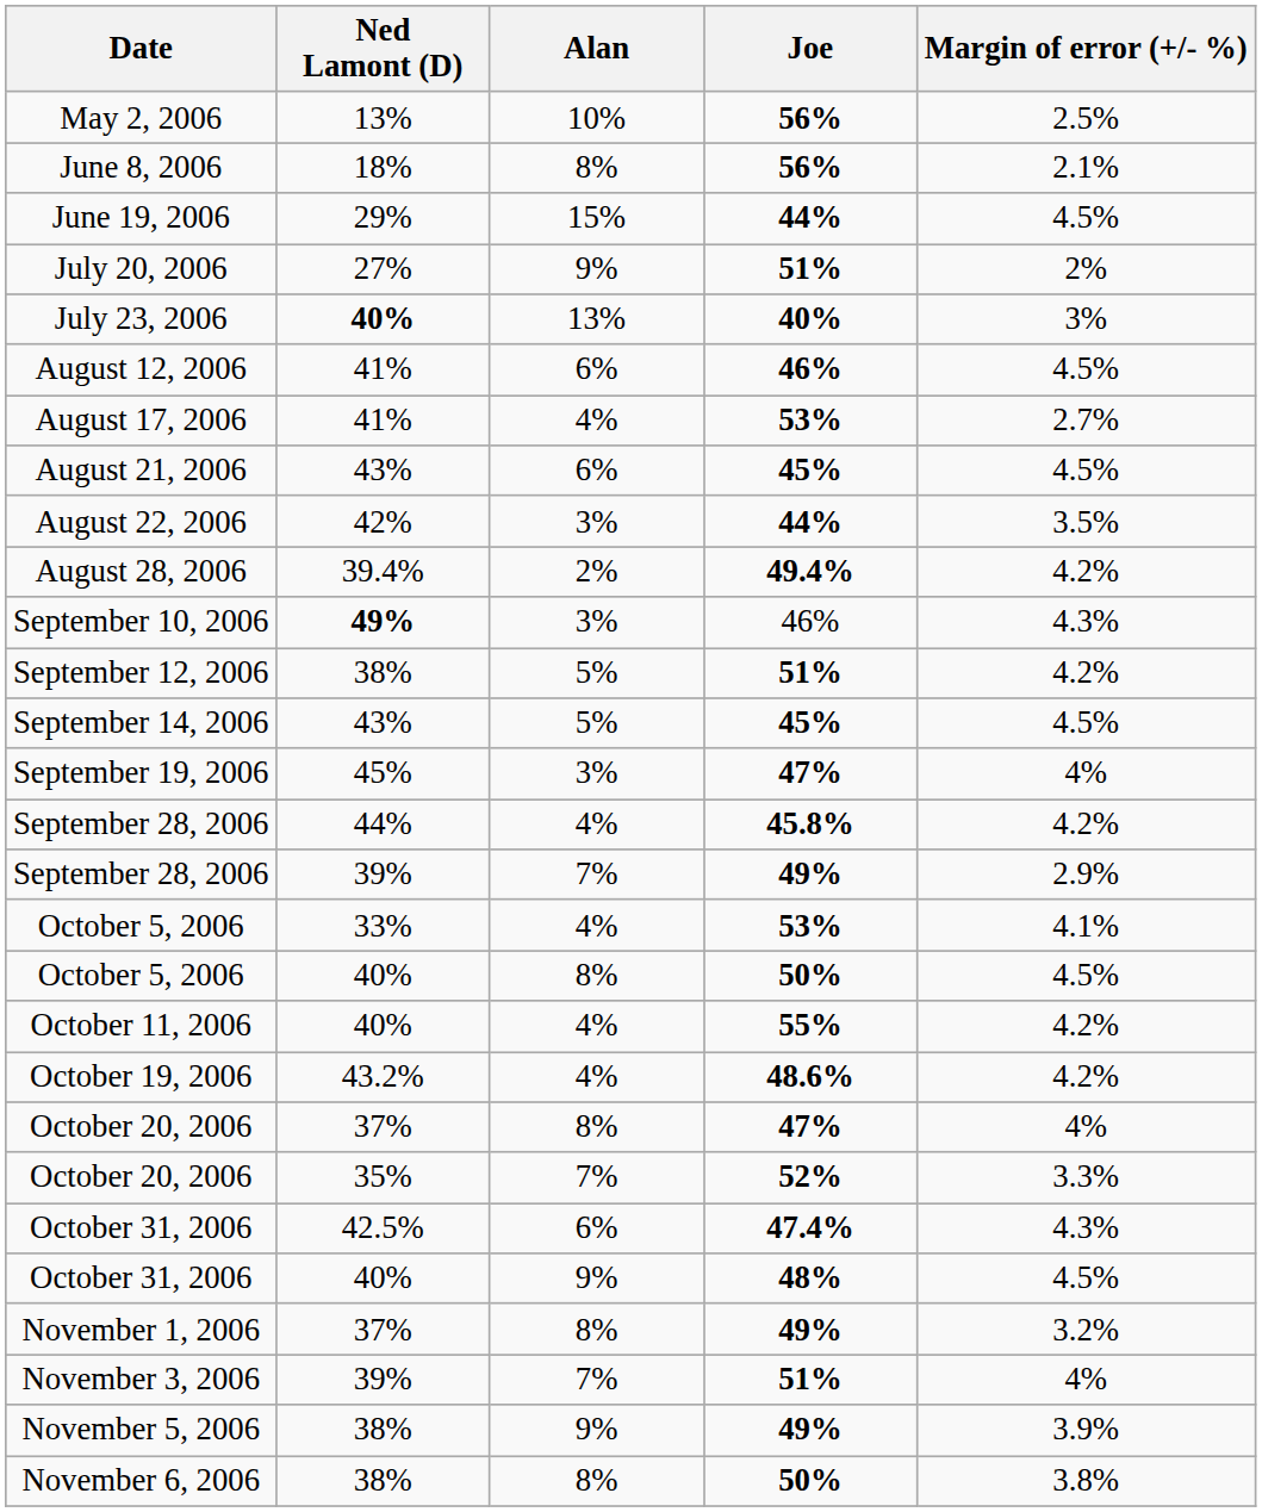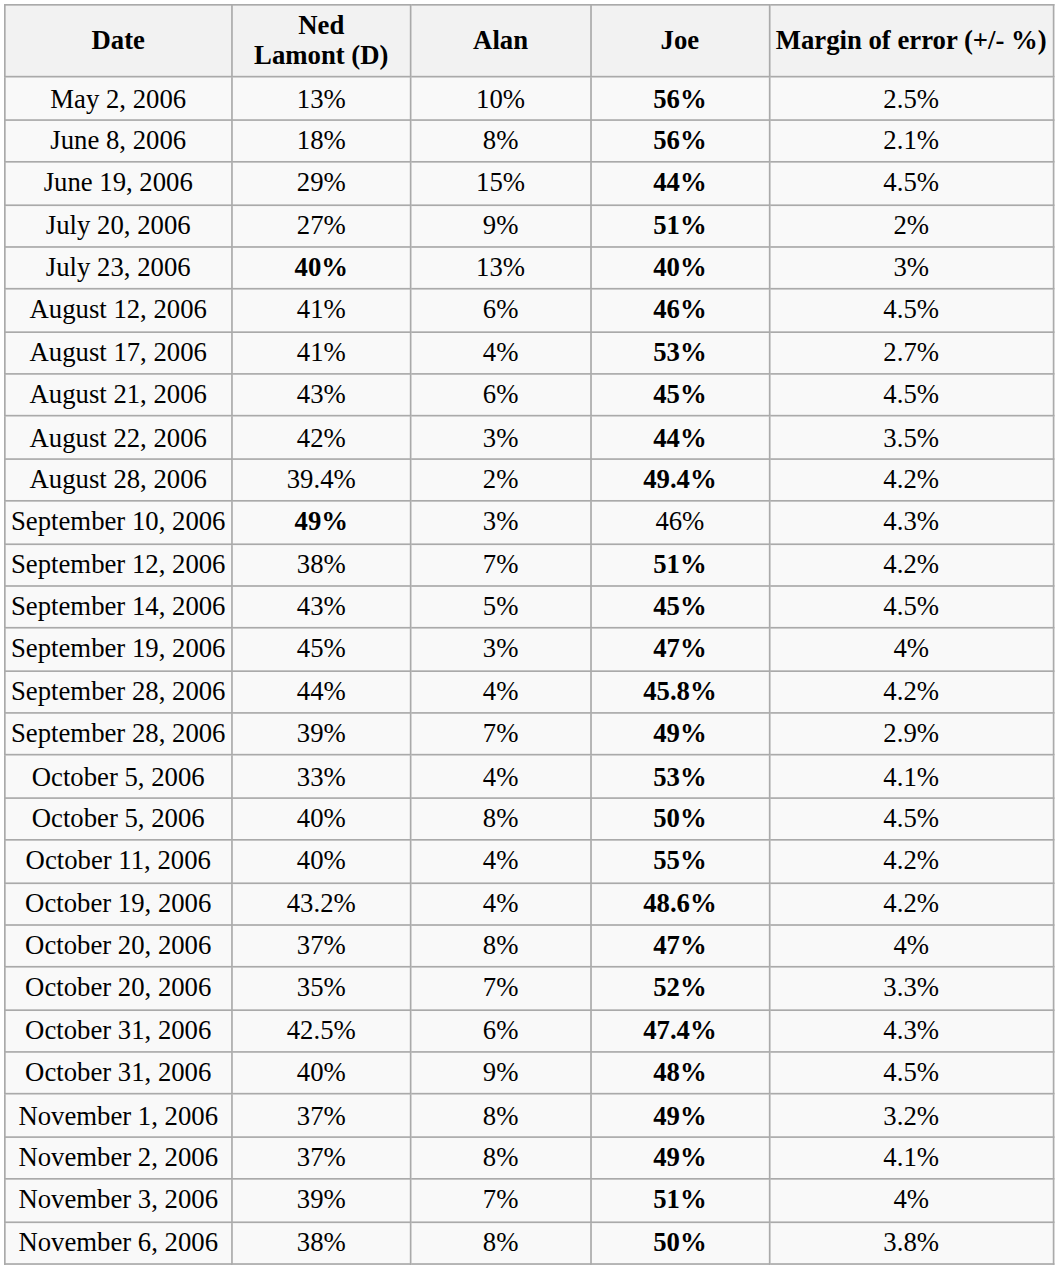 <table class="wikitable" style="text-align:center">
 <tr>
 <th>Date</th>
 <th style="width:100px;">Ned<br>Lamont (D)</th>
 <th style="width:100px;">Alan<br></th>
 <th style="width:100px;">Joe<br></th>
 <th>Margin of error (+/- %)</th>
 </tr>
 <tr>
 <td>May 2, 2006</td>
 <td>13%</td>
 <td>10%</td>
 <td><strong>56%</strong></td>
 <td>2.5%</td>
 </tr>
 <tr>
 <td>June 8, 2006</td>
 <td>18%</td>
 <td>8%</td>
 <td><strong>56%</strong></td>
 <td>2.1%</td>
 </tr>
 <tr>
 <td>June 19, 2006</td>
 <td>29%</td>
 <td>15%</td>
 <td><strong>44%</strong></td>
 <td>4.5%</td>
 </tr>
 <tr>
 <td>July 20, 2006</td>
 <td>27%</td>
 <td>9%</td>
 <td><strong>51%</strong></td>
 <td>2%</td>
 </tr>
 <tr>
 <td>July 23, 2006</td>
 <td><strong>40%</strong></td>
 <td>13%</td>
 <td><strong>40%</strong></td>
 <td>3%</td>
 </tr>
 <tr>
 <td>August 12, 2006</td>
 <td>41%</td>
 <td>6%</td>
 <td><strong>46%</strong></td>
 <td>4.5%</td>
 </tr>
 <tr>
 <td>August 17, 2006</td>
 <td>41%</td>
 <td>4%</td>
 <td><strong>53%</strong></td>
 <td>2.7%</td>
 </tr>
 <tr>
 <td>August 21, 2006</td>
 <td>43%</td>
 <td>6%</td>
 <td><strong>45%</strong></td>
 <td>4.5%</td>
 </tr>
 <tr>
 <td>August 22, 2006</td>
 <td>42%</td>
 <td>3%</td>
 <td><strong>44%</strong></td>
 <td>3.5%</td>
 </tr>
 <tr>
 <td>August 28, 2006</td>
 <td>39.4%</td>
 <td>2%</td>
 <td><strong>49.4%</strong></td>
 <td>4.2%</td>
 </tr>
 <tr>
 <td>September 10, 2006 </td>
 <td><strong>49%</strong></td>
 <td>3%</td>
 <td>46%</td>
 <td>4.3%</td>
 </tr>
 <tr>
 <td>September 12, 2006</td>
 <td>38%</td>
-<td>5%</td>
+<td>7%</td>
 <td><strong>51%</strong></td>
 <td>4.2%</td>
 </tr>
 <tr>
 <td>September 14, 2006</td>
 <td>43%</td>
 <td>5%</td>
 <td><strong>45%</strong></td>
 <td>4.5%</td>
 </tr>
 <tr>
 <td>September 19, 2006</td>
 <td>45%</td>
 <td>3%</td>
 <td><strong>47%</strong></td>
 <td>4%</td>
 </tr>
 <tr>
 <td>September 28, 2006  </td>
 <td>44%</td>
 <td>4%</td>
 <td><strong>45.8%</strong></td>
 <td>4.2%</td>
 </tr>
 <tr>
 <td>September 28, 2006</td>
 <td>39%</td>
 <td>7%</td>
 <td><strong>49%</strong></td>
 <td>2.9%</td>
 </tr>
 <tr>
 <td>October 5, 2006 </td>
 <td>33%</td>
 <td>4%</td>
 <td><strong>53%</strong></td>
 <td>4.1%</td>
 </tr>
 <tr>
 <td>October 5, 2006</td>
 <td>40%</td>
 <td>8%</td>
 <td><strong>50%</strong></td>
 <td>4.5%</td>
 </tr>
 <tr>
 <td>October 11, 2006</td>
 <td>40%</td>
 <td>4%</td>
 <td><strong>55%</strong></td>
 <td>4.2%</td>
 </tr>
 <tr>
 <td>October 19, 2006  </td>
 <td>43.2%</td>
 <td>4%</td>
 <td><strong>48.6%</strong></td>
 <td>4.2%</td>
 </tr>
 <tr>
 <td>October 20, 2006 </td>
 <td>37%</td>
 <td>8%</td>
 <td><strong>47%</strong></td>
 <td>4%</td>
 </tr>
 <tr>
 <td>October 20, 2006</td>
 <td>35%</td>
 <td>7%</td>
 <td><strong>52%</strong></td>
 <td>3.3%</td>
 </tr>
 <tr>
 <td>October 31, 2006  </td>
 <td>42.5%</td>
 <td>6%</td>
 <td><strong>47.4%</strong></td>
 <td>4.3%</td>
 </tr>
 <tr>
 <td>October 31, 2006</td>
 <td>40%</td>
 <td>9%</td>
 <td><strong>48%</strong></td>
 <td>4.5%</td>
 </tr>
 <tr>
 <td>November 1, 2006</td>
 <td>37%</td>
 <td>8%</td>
 <td><strong>49%</strong></td>
 <td>3.2%</td>
 </tr>
 <tr>
+<td>November 2, 2006 </td>
+<td>37%</td>
+<td>8%</td>
+<td><strong>49%</strong></td>
+<td>4.1%</td>
+</tr>
+<tr>
 <td>November 3, 2006</td>
 <td>39%</td>
 <td>7%</td>
 <td><strong>51%</strong></td>
 <td>4%</td>
-</tr>
-<tr>
-<td>November 5, 2006</td>
-<td>38%</td>
-<td>9%</td>
-<td><strong>49%</strong></td>
-<td>3.9%</td>
 </tr>
 <tr>
 <td>November 6, 2006</td>
 <td>38%</td>
 <td>8%</td>
 <td><strong>50%</strong></td>
 <td>3.8%</td>
 </tr>
 </table>
